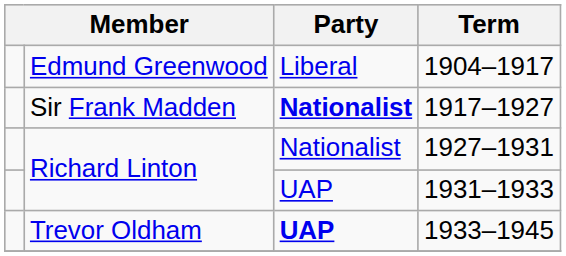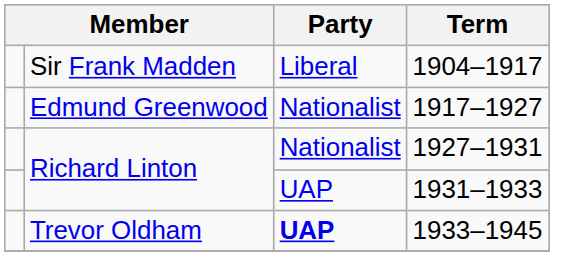 <table class="wikitable">
 <tr>
 <th colspan="2">Member</th>
 <th>Party</th>
 <th>Term</th>
 </tr>
 <tr>
 <td> </td>
-<td><a href='#'>Edmund Greenwood</a></td>
+<td>Sir <a href='#'>Frank Madden</a></td>
 <td><a href='#'>Liberal</a></td>
 <td>1904–1917</td>
 </tr>
 <tr>
 <td> </td>
-<td>Sir <a href='#'>Frank Madden</a></td>
-<td><strong><a href='#'>Nationalist</a></strong></td>
+<td><a href='#'>Edmund Greenwood</a></td>
+<td><a href='#'>Nationalist</a></td>
 <td>1917–1927</td>
 </tr>
 <tr>
 <td> </td>
 <td rowspan="2"><a href='#'>Richard Linton</a></td>
 <td><a href='#'>Nationalist</a></td>
 <td>1927–1931</td>
 </tr>
 <tr>
 <td> </td>
 <td><a href='#'>UAP</a></td>
 <td>1931–1933</td>
 </tr>
 <tr>
 <td> </td>
 <td><a href='#'>Trevor Oldham</a></td>
 <td><strong><a href='#'>UAP</a></strong></td>
 <td>1933–1945</td>
 </tr>
 <tr>
 </tr>
 </table>
